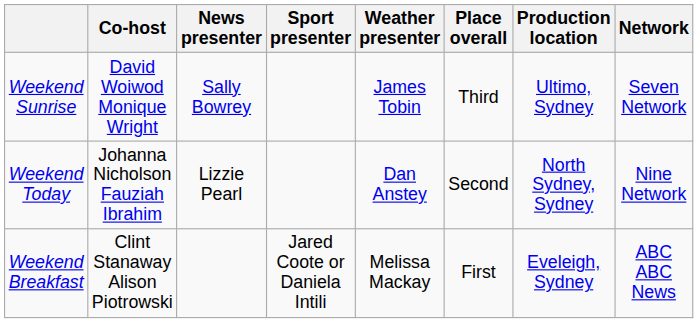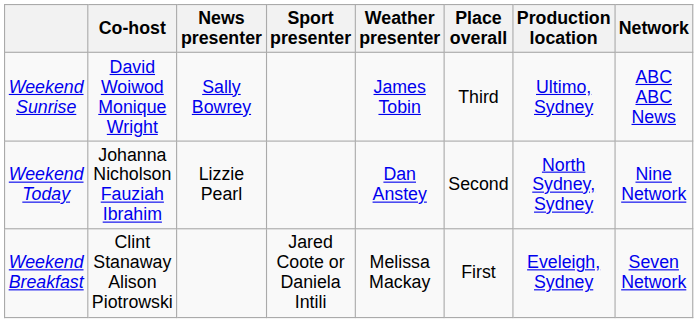 <table class="wikitable">
 <tr>
 <th></th>
 <th>Co-host</th>
 <th>News presenter</th>
 <th>Sport presenter</th>
 <th>Weather presenter</th>
 <th>Place overall</th>
 <th>Production location</th>
 <th>Network</th>
 </tr>
 <tr style="text-align:center">
 <td><em><a href='#'>Weekend Sunrise</a></em></td>
 <td><a href='#'>David Woiwod</a><br><a href='#'>Monique Wright</a></td>
 <td><a href='#'>Sally Bowrey</a></td>
 <td></td>
 <td><a href='#'>James Tobin</a></td>
 <td>Third</td>
 <td><a href='#'>Ultimo, Sydney</a></td>
-<td><a href='#'>Seven Network</a></td>
+<td><a href='#'>ABC</a><br><a href='#'>ABC News</a></td>
 </tr>
 <tr style="text-align:center">
 <td><a href='#'><em>Weekend Today</em></a></td>
 <td>Johanna Nicholson<br><a href='#'>Fauziah Ibrahim</a></td>
 <td>Lizzie Pearl</td>
 <td></td>
 <td><a href='#'>Dan Anstey</a></td>
 <td>Second</td>
 <td><a href='#'>North Sydney, Sydney</a></td>
 <td><a href='#'>Nine Network</a></td>
 </tr>
 <tr style="text-align:center">
 <td><em><a href='#'>Weekend Breakfast</a></em></td>
 <td>Clint Stanaway<br> Alison Piotrowski</td>
 <td></td>
 <td>Jared Coote or Daniela Intili</td>
 <td>Melissa Mackay</td>
 <td>First</td>
 <td><a href='#'>Eveleigh, Sydney</a></td>
-<td><a href='#'>ABC</a><br><a href='#'>ABC News</a></td>
+<td><a href='#'>Seven Network</a></td>
 </tr>
 </table>
